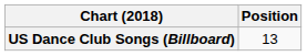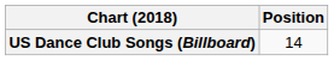 <table class="wikitable plainrowheaders" style="text-align:center">
 <tr>
 <th scope="col">Chart (2018)</th>
 <th scope="col">Position</th>
 </tr>
 <tr>
 <th scope="row">US Dance Club Songs (<em>Billboard</em>)</th>
-<td>13</td>
+<td>14</td>
 </tr>
 </table>
